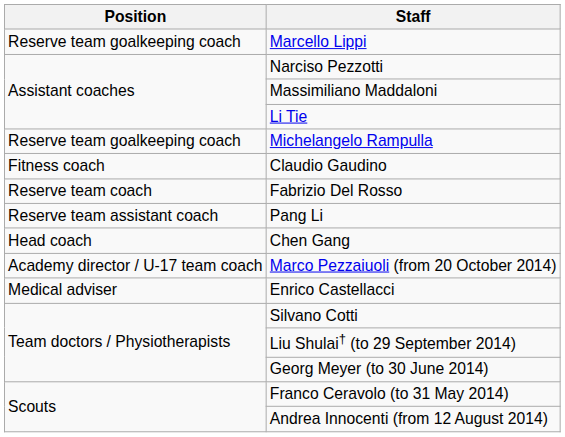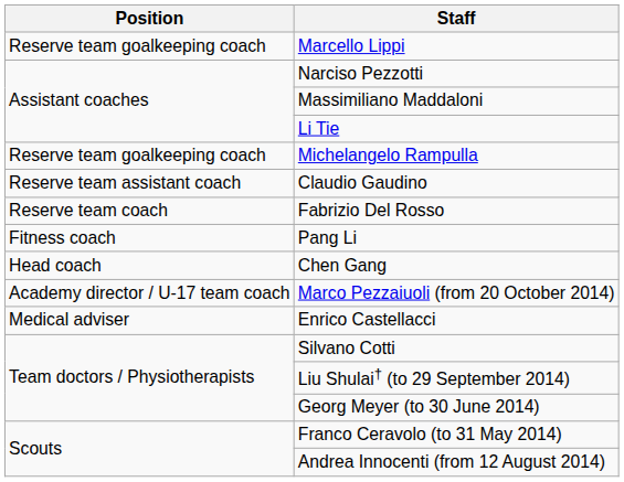 <table class="wikitable">
 <tr>
 <th>Position</th>
 <th>Staff</th>
 </tr>
 <tr>
 <td>Reserve team goalkeeping coach</td>
 <td> <a href='#'>Marcello Lippi</a></td>
 </tr>
 <tr>
 <td rowspan=3>Assistant coaches</td>
 <td> Narciso Pezzotti</td>
 </tr>
 <tr>
 <td> Massimiliano Maddaloni</td>
 </tr>
 <tr>
 <td> <a href='#'>Li Tie</a></td>
 </tr>
 <tr>
 <td>Reserve team goalkeeping coach</td>
 <td> <a href='#'>Michelangelo Rampulla</a></td>
 </tr>
 <tr>
-<td>Fitness coach</td>
+<td>Reserve team assistant coach</td>
 <td> Claudio Gaudino</td>
 </tr>
 <tr>
 <td>Reserve team coach</td>
 <td> Fabrizio Del Rosso</td>
 </tr>
 <tr>
-<td>Reserve team assistant coach</td>
+<td>Fitness coach</td>
 <td> Pang Li</td>
 </tr>
 <tr>
 <td>Head coach</td>
 <td> Chen Gang</td>
 </tr>
 <tr>
 <td>Academy director / U-17 team coach</td>
 <td> <a href='#'>Marco Pezzaiuoli</a> (from 20 October 2014)</td>
 </tr>
 <tr>
 <td>Medical adviser</td>
 <td> Enrico Castellacci</td>
 </tr>
 <tr>
 <td rowspan=3>Team doctors / Physiotherapists</td>
 <td> Silvano Cotti</td>
 </tr>
 <tr>
 <td> Liu Shulai<sup>†</sup> (to 29 September 2014)</td>
 </tr>
 <tr>
 <td> Georg Meyer (to 30 June 2014)</td>
 </tr>
 <tr>
 <td rowspan=2>Scouts</td>
 <td> Franco Ceravolo (to 31 May 2014)</td>
 </tr>
 <tr>
 <td> Andrea Innocenti (from 12 August 2014)</td>
 </tr>
 </table>
